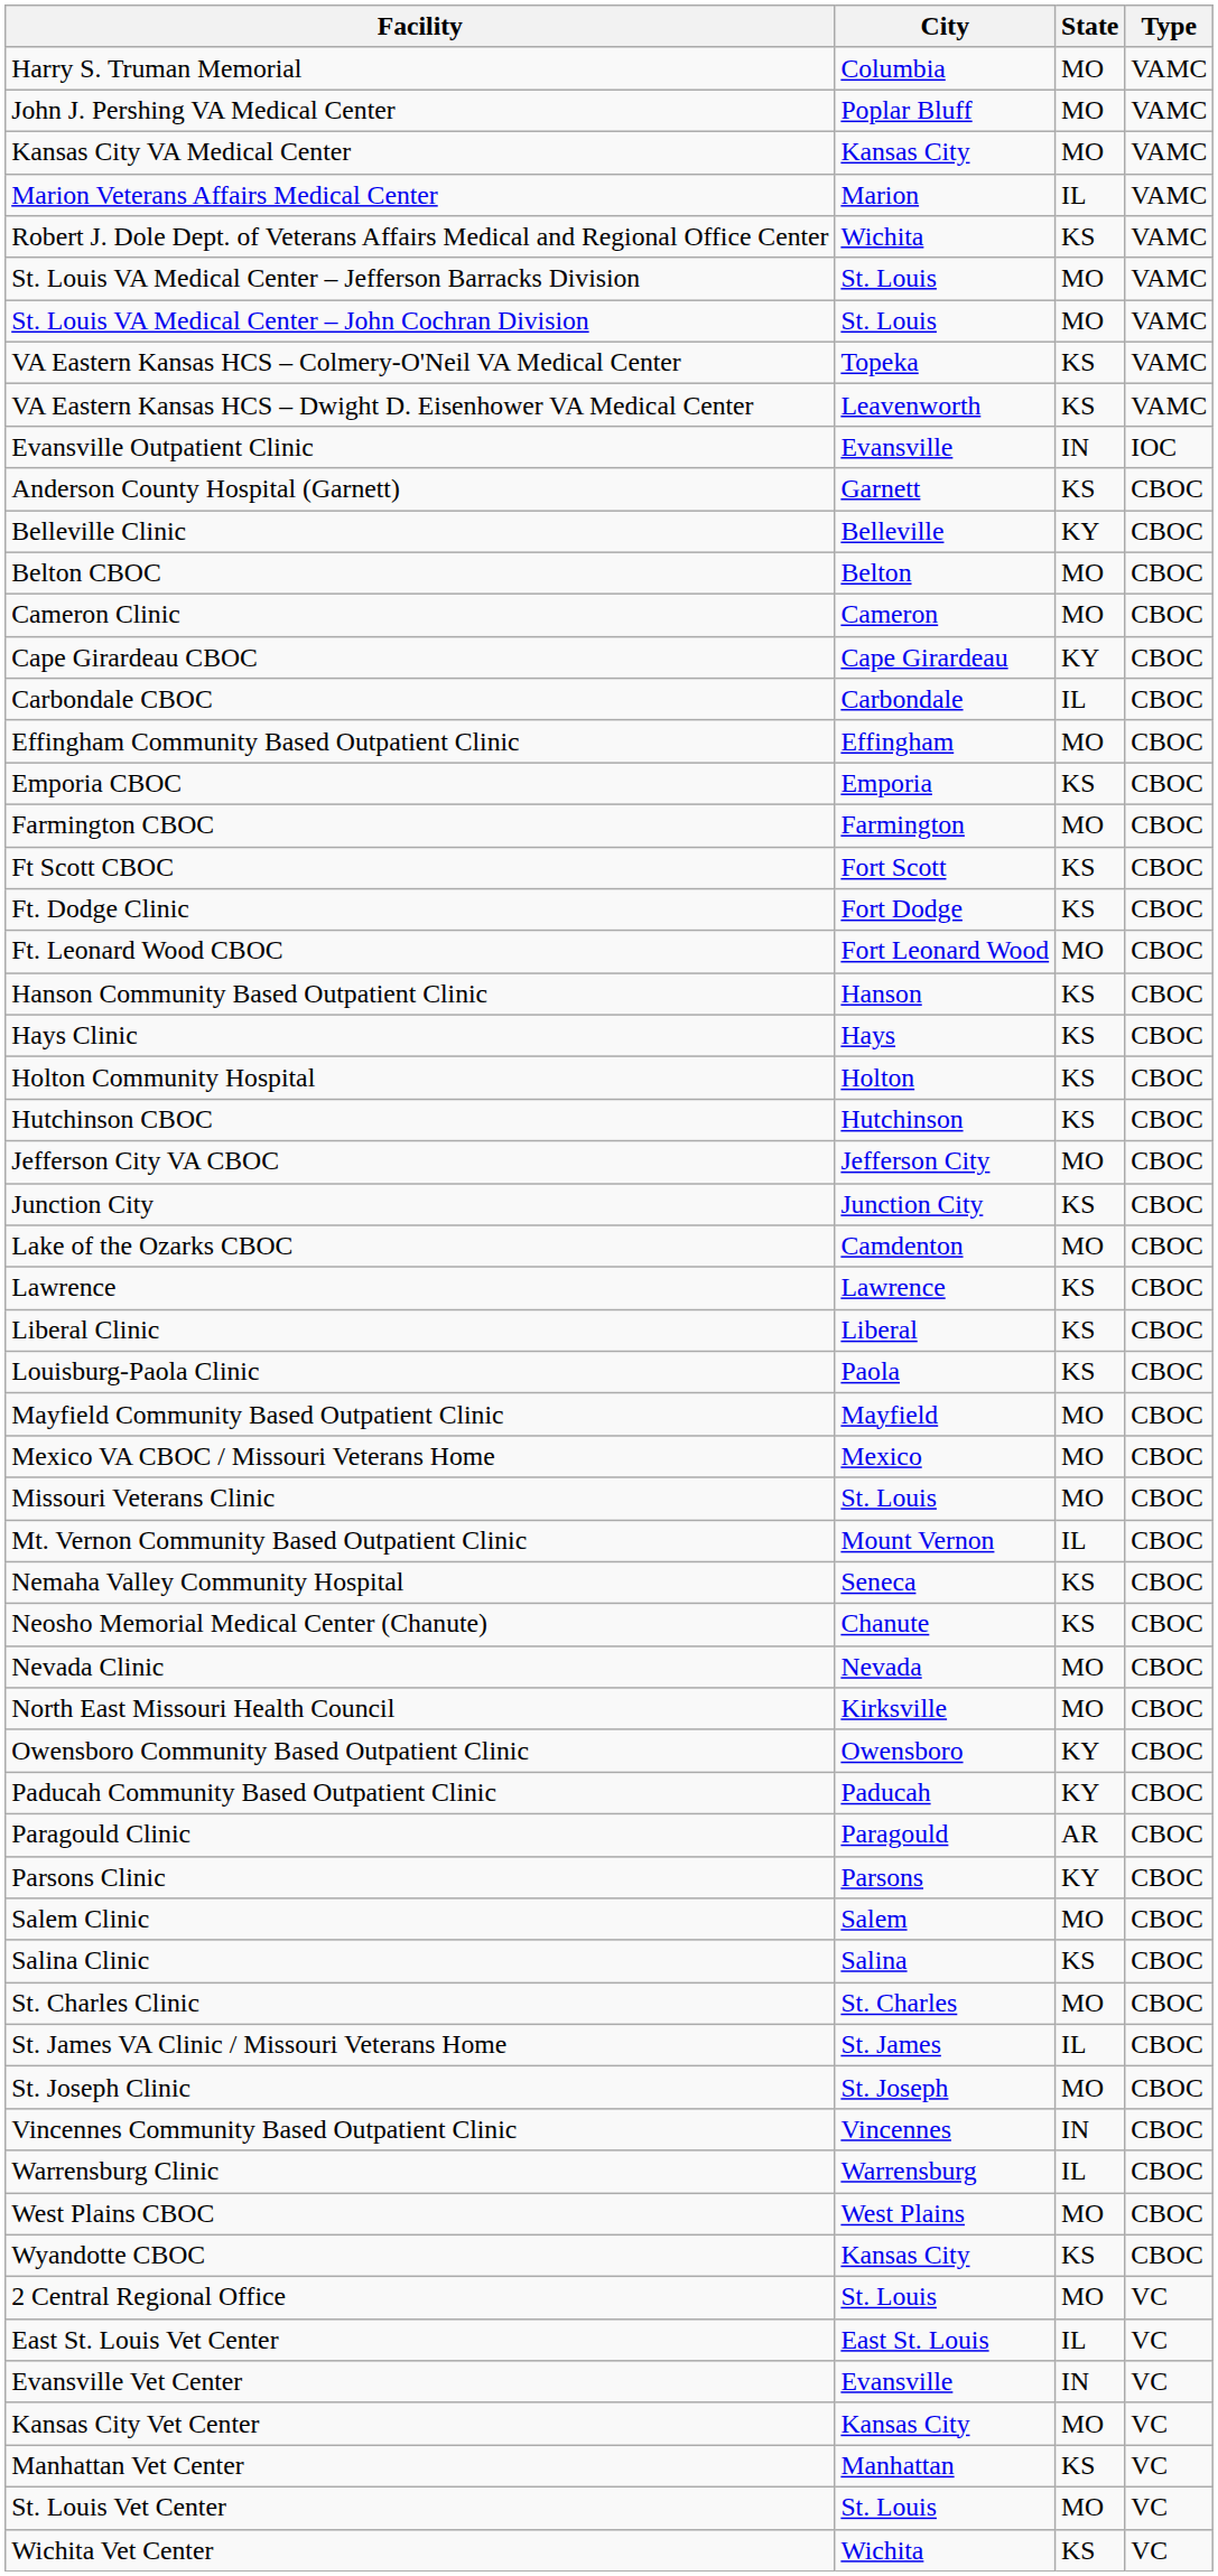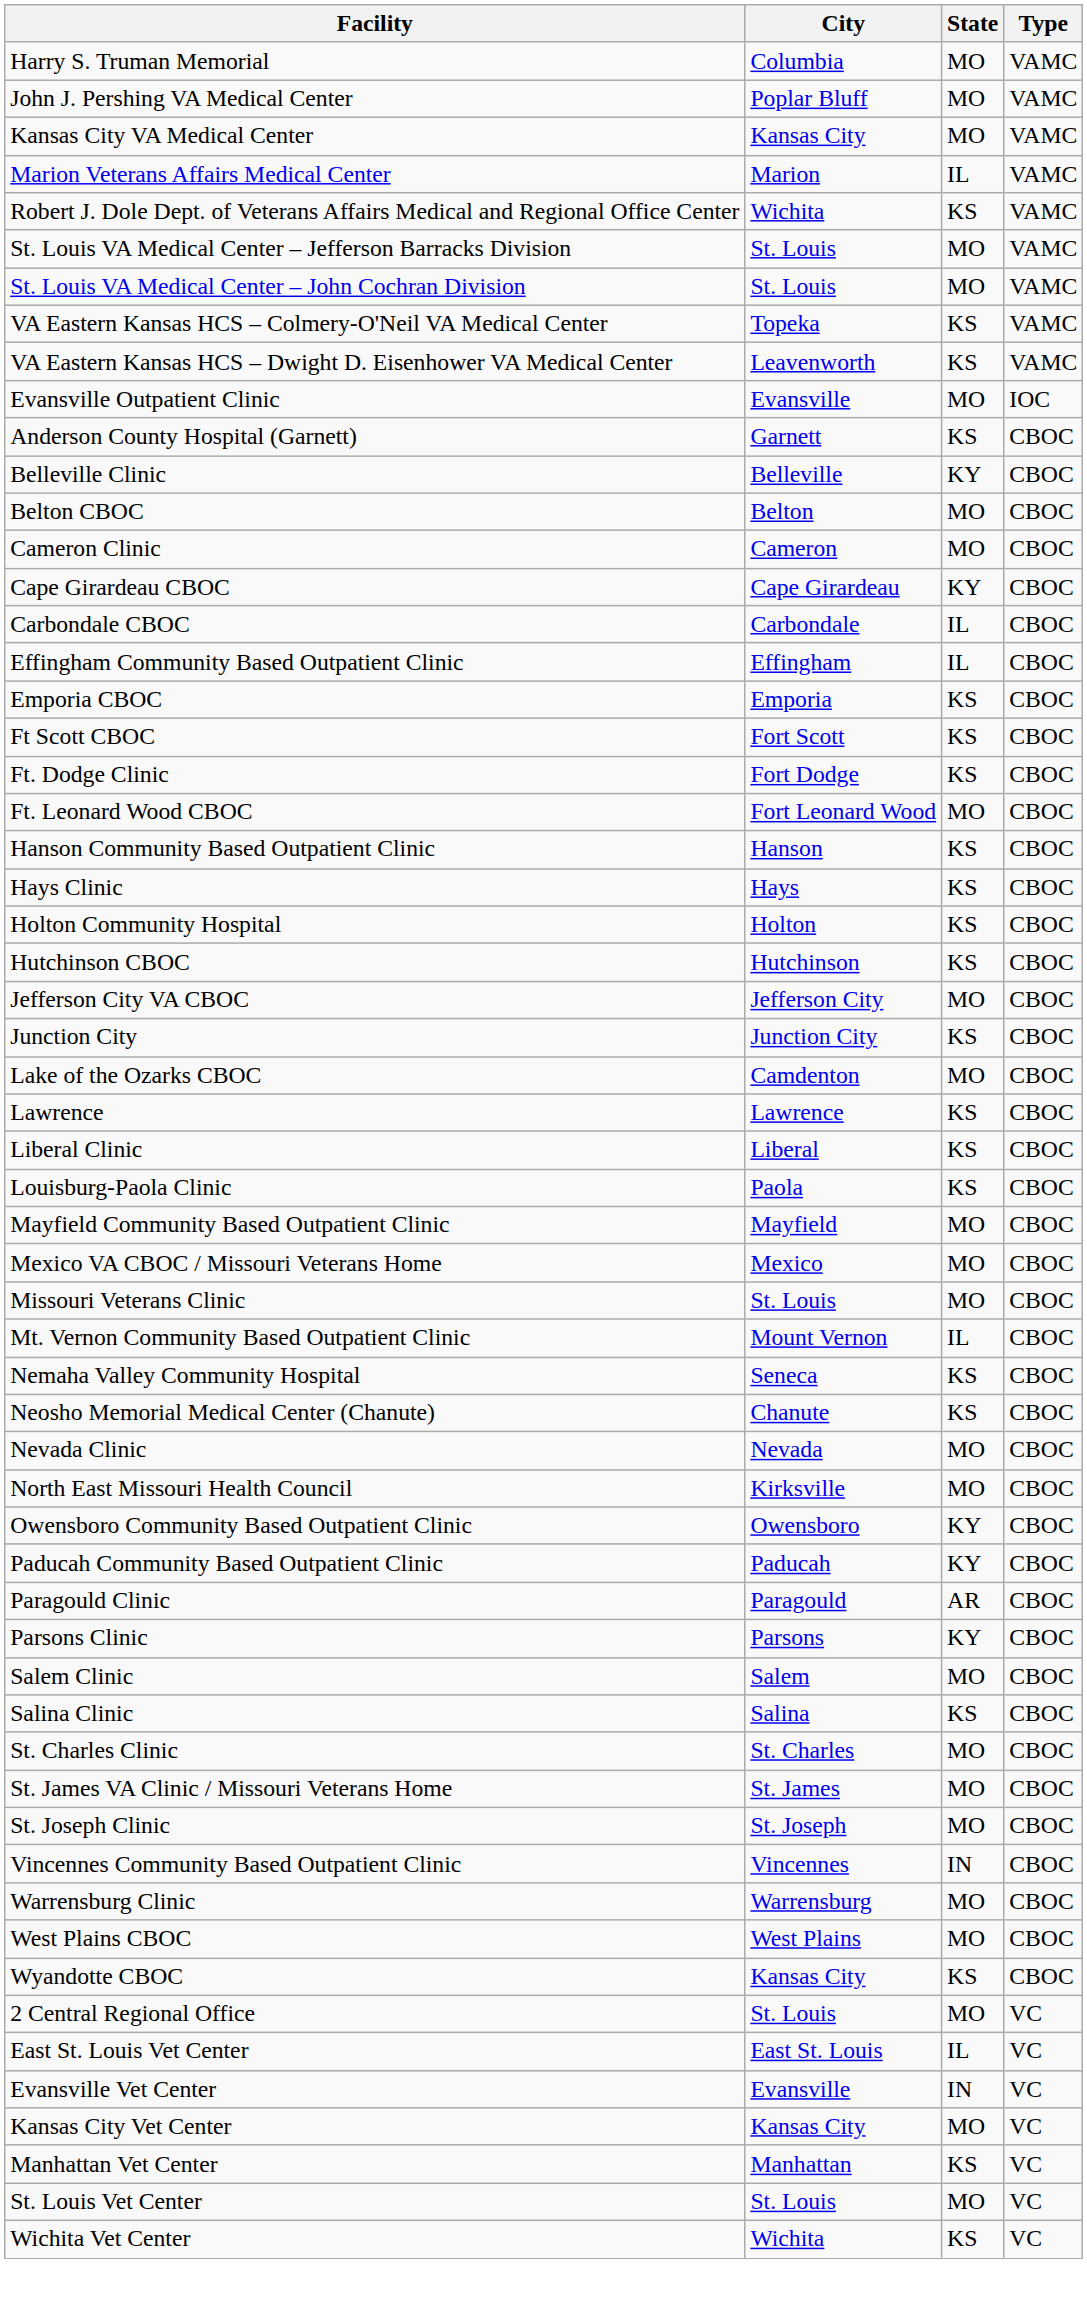 <table id="VISN15" class="wikitable sortable">
 <tr>
 <th>Facility</th>
 <th>City</th>
 <th>State</th>
 <th>Type</th>
 </tr>
 <tr>
 <td>Harry S. Truman Memorial</td>
 <td><a href='#'>Columbia</a></td>
 <td>MO</td>
 <td>VAMC</td>
 </tr>
 <tr>
 <td>John J. Pershing VA Medical Center</td>
 <td><a href='#'>Poplar Bluff</a></td>
 <td>MO</td>
 <td>VAMC</td>
 </tr>
 <tr>
 <td>Kansas City VA Medical Center</td>
 <td><a href='#'>Kansas City</a></td>
 <td>MO</td>
 <td>VAMC</td>
 </tr>
 <tr>
 <td><a href='#'>Marion Veterans Affairs Medical Center</a></td>
 <td><a href='#'>Marion</a></td>
 <td>IL</td>
 <td>VAMC</td>
 </tr>
 <tr>
 <td>Robert J. Dole Dept. of Veterans Affairs Medical and Regional Office Center</td>
 <td><a href='#'>Wichita</a></td>
 <td>KS</td>
 <td>VAMC</td>
 </tr>
 <tr>
 <td>St. Louis VA Medical Center – Jefferson Barracks Division</td>
 <td><a href='#'>St. Louis</a></td>
 <td>MO</td>
 <td>VAMC</td>
 </tr>
 <tr>
 <td><a href='#'>St. Louis VA Medical Center – John Cochran Division</a></td>
 <td><a href='#'>St. Louis</a></td>
 <td>MO</td>
 <td>VAMC</td>
 </tr>
 <tr>
 <td>VA Eastern Kansas HCS – Colmery-O'Neil VA Medical Center</td>
 <td><a href='#'>Topeka</a></td>
 <td>KS</td>
 <td>VAMC</td>
 </tr>
 <tr>
 <td>VA Eastern Kansas HCS – Dwight D. Eisenhower VA Medical Center</td>
 <td><a href='#'>Leavenworth</a></td>
 <td>KS</td>
 <td>VAMC</td>
 </tr>
 <tr>
 <td>Evansville Outpatient Clinic</td>
 <td><a href='#'>Evansville</a></td>
-<td>IN</td>
+<td>MO</td>
 <td>IOC</td>
 </tr>
 <tr>
 <td>Anderson County Hospital (Garnett)</td>
 <td><a href='#'>Garnett</a></td>
 <td>KS</td>
 <td>CBOC</td>
 </tr>
 <tr>
 <td>Belleville Clinic</td>
 <td><a href='#'>Belleville</a></td>
 <td>KY</td>
 <td>CBOC</td>
 </tr>
 <tr>
 <td>Belton CBOC</td>
 <td><a href='#'>Belton</a></td>
 <td>MO</td>
 <td>CBOC</td>
 </tr>
 <tr>
 <td>Cameron Clinic</td>
 <td><a href='#'>Cameron</a></td>
 <td>MO</td>
 <td>CBOC</td>
 </tr>
 <tr>
 <td>Cape Girardeau CBOC</td>
 <td><a href='#'>Cape Girardeau</a></td>
 <td>KY</td>
 <td>CBOC</td>
 </tr>
 <tr>
 <td>Carbondale CBOC</td>
 <td><a href='#'>Carbondale</a></td>
 <td>IL</td>
 <td>CBOC</td>
 </tr>
 <tr>
 <td>Effingham Community Based Outpatient Clinic</td>
 <td><a href='#'>Effingham</a></td>
-<td>MO</td>
+<td>IL</td>
 <td>CBOC</td>
 </tr>
 <tr>
 <td>Emporia CBOC</td>
 <td><a href='#'>Emporia</a></td>
 <td>KS</td>
-<td>CBOC</td>
-</tr>
-<tr>
-<td>Farmington CBOC</td>
-<td><a href='#'>Farmington</a></td>
-<td>MO</td>
 <td>CBOC</td>
 </tr>
 <tr>
 <td>Ft Scott CBOC</td>
 <td><a href='#'>Fort Scott</a></td>
 <td>KS</td>
 <td>CBOC</td>
 </tr>
 <tr>
 <td>Ft. Dodge Clinic</td>
 <td><a href='#'>Fort Dodge</a></td>
 <td>KS</td>
 <td>CBOC</td>
 </tr>
 <tr>
 <td>Ft. Leonard Wood CBOC</td>
 <td><a href='#'>Fort Leonard Wood</a></td>
 <td>MO</td>
 <td>CBOC</td>
 </tr>
 <tr>
 <td>Hanson Community Based Outpatient Clinic</td>
 <td><a href='#'>Hanson</a></td>
 <td>KS</td>
 <td>CBOC</td>
 </tr>
 <tr>
 <td>Hays Clinic</td>
 <td><a href='#'>Hays</a></td>
 <td>KS</td>
 <td>CBOC</td>
 </tr>
 <tr>
 <td>Holton Community Hospital</td>
 <td><a href='#'>Holton</a></td>
 <td>KS</td>
 <td>CBOC</td>
 </tr>
 <tr>
 <td>Hutchinson CBOC</td>
 <td><a href='#'>Hutchinson</a></td>
 <td>KS</td>
 <td>CBOC</td>
 </tr>
 <tr>
 <td>Jefferson City VA CBOC</td>
 <td><a href='#'>Jefferson City</a></td>
 <td>MO</td>
 <td>CBOC</td>
 </tr>
 <tr>
 <td>Junction City</td>
 <td><a href='#'>Junction City</a></td>
 <td>KS</td>
 <td>CBOC</td>
 </tr>
 <tr>
 <td>Lake of the Ozarks CBOC</td>
 <td><a href='#'>Camdenton</a></td>
 <td>MO</td>
 <td>CBOC</td>
 </tr>
 <tr>
 <td>Lawrence</td>
 <td><a href='#'>Lawrence</a></td>
 <td>KS</td>
 <td>CBOC</td>
 </tr>
 <tr>
 <td>Liberal Clinic</td>
 <td><a href='#'>Liberal</a></td>
 <td>KS</td>
 <td>CBOC</td>
 </tr>
 <tr>
 <td>Louisburg-Paola Clinic</td>
 <td><a href='#'>Paola</a></td>
 <td>KS</td>
 <td>CBOC</td>
 </tr>
 <tr>
 <td>Mayfield Community Based Outpatient Clinic</td>
 <td><a href='#'>Mayfield</a></td>
 <td>MO</td>
 <td>CBOC</td>
 </tr>
 <tr>
 <td>Mexico VA CBOC / Missouri Veterans Home</td>
 <td><a href='#'>Mexico</a></td>
 <td>MO</td>
 <td>CBOC</td>
 </tr>
 <tr>
 <td>Missouri Veterans Clinic</td>
 <td><a href='#'>St. Louis</a></td>
 <td>MO</td>
 <td>CBOC</td>
 </tr>
 <tr>
 <td>Mt. Vernon Community Based Outpatient Clinic</td>
 <td><a href='#'>Mount Vernon</a></td>
 <td>IL</td>
 <td>CBOC</td>
 </tr>
 <tr>
 <td>Nemaha Valley Community Hospital</td>
 <td><a href='#'>Seneca</a></td>
 <td>KS</td>
 <td>CBOC</td>
 </tr>
 <tr>
 <td>Neosho Memorial Medical Center (Chanute)</td>
 <td><a href='#'>Chanute</a></td>
 <td>KS</td>
 <td>CBOC</td>
 </tr>
 <tr>
 <td>Nevada Clinic</td>
 <td><a href='#'>Nevada</a></td>
 <td>MO</td>
 <td>CBOC</td>
 </tr>
 <tr>
 <td>North East Missouri Health Council</td>
 <td><a href='#'>Kirksville</a></td>
 <td>MO</td>
 <td>CBOC</td>
 </tr>
 <tr>
 <td>Owensboro Community Based Outpatient Clinic</td>
 <td><a href='#'>Owensboro</a></td>
 <td>KY</td>
 <td>CBOC</td>
 </tr>
 <tr>
 <td>Paducah Community Based Outpatient Clinic</td>
 <td><a href='#'>Paducah</a></td>
 <td>KY</td>
 <td>CBOC</td>
 </tr>
 <tr>
 <td>Paragould Clinic</td>
 <td><a href='#'>Paragould</a></td>
 <td>AR</td>
 <td>CBOC</td>
 </tr>
 <tr>
 <td>Parsons Clinic</td>
 <td><a href='#'>Parsons</a></td>
 <td>KY</td>
 <td>CBOC</td>
 </tr>
 <tr>
 <td>Salem Clinic</td>
 <td><a href='#'>Salem</a></td>
 <td>MO</td>
 <td>CBOC</td>
 </tr>
 <tr>
 <td>Salina Clinic</td>
 <td><a href='#'>Salina</a></td>
 <td>KS</td>
 <td>CBOC</td>
 </tr>
 <tr>
 <td>St. Charles Clinic</td>
 <td><a href='#'>St. Charles</a></td>
 <td>MO</td>
 <td>CBOC</td>
 </tr>
 <tr>
 <td>St. James VA Clinic / Missouri Veterans Home</td>
 <td><a href='#'>St. James</a></td>
-<td>IL</td>
+<td>MO</td>
 <td>CBOC</td>
 </tr>
 <tr>
 <td>St. Joseph Clinic</td>
 <td><a href='#'>St. Joseph</a></td>
 <td>MO</td>
 <td>CBOC</td>
 </tr>
 <tr>
 <td>Vincennes Community Based Outpatient Clinic</td>
 <td><a href='#'>Vincennes</a></td>
 <td>IN</td>
 <td>CBOC</td>
 </tr>
 <tr>
 <td>Warrensburg Clinic</td>
 <td><a href='#'>Warrensburg</a></td>
-<td>IL</td>
+<td>MO</td>
 <td>CBOC</td>
 </tr>
 <tr>
 <td>West Plains CBOC</td>
 <td><a href='#'>West Plains</a></td>
 <td>MO</td>
 <td>CBOC</td>
 </tr>
 <tr>
 <td>Wyandotte CBOC</td>
 <td><a href='#'>Kansas City</a></td>
 <td>KS</td>
 <td>CBOC</td>
 </tr>
 <tr>
 <td>2 Central Regional Office</td>
 <td><a href='#'>St. Louis</a></td>
 <td>MO</td>
 <td>VC</td>
 </tr>
 <tr>
 <td>East St. Louis Vet Center</td>
 <td><a href='#'>East St. Louis</a></td>
 <td>IL</td>
 <td>VC</td>
 </tr>
 <tr>
 <td>Evansville Vet Center</td>
 <td><a href='#'>Evansville</a></td>
 <td>IN</td>
 <td>VC</td>
 </tr>
 <tr>
 <td>Kansas City Vet Center</td>
 <td><a href='#'>Kansas City</a></td>
 <td>MO</td>
 <td>VC</td>
 </tr>
 <tr>
 <td>Manhattan Vet Center</td>
 <td><a href='#'>Manhattan</a></td>
 <td>KS</td>
 <td>VC</td>
 </tr>
 <tr>
 <td>St. Louis Vet Center</td>
 <td><a href='#'>St. Louis</a></td>
 <td>MO</td>
 <td>VC</td>
 </tr>
 <tr>
 <td>Wichita Vet Center</td>
 <td><a href='#'>Wichita</a></td>
 <td>KS</td>
 <td>VC</td>
 </tr>
 </table>
